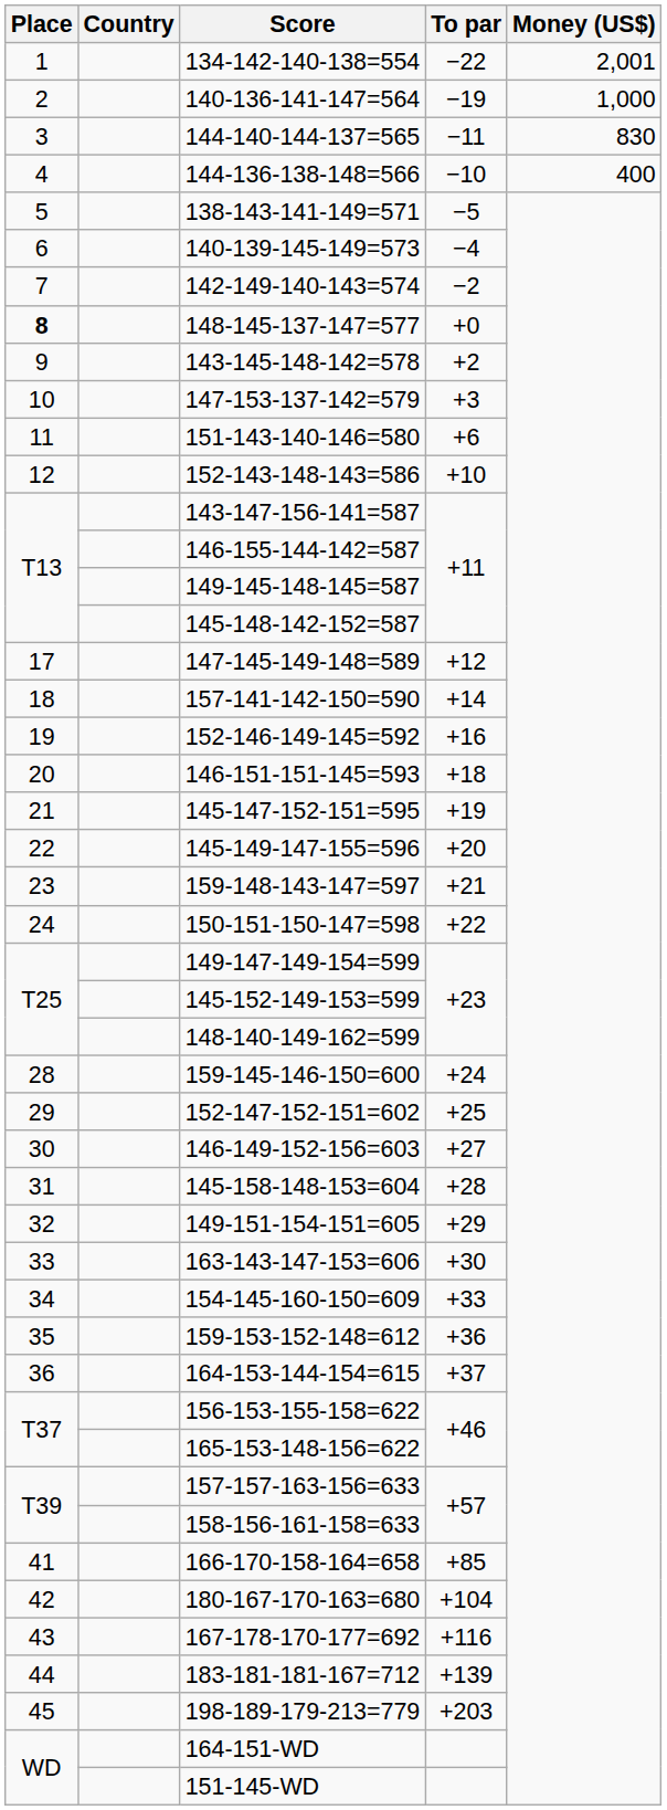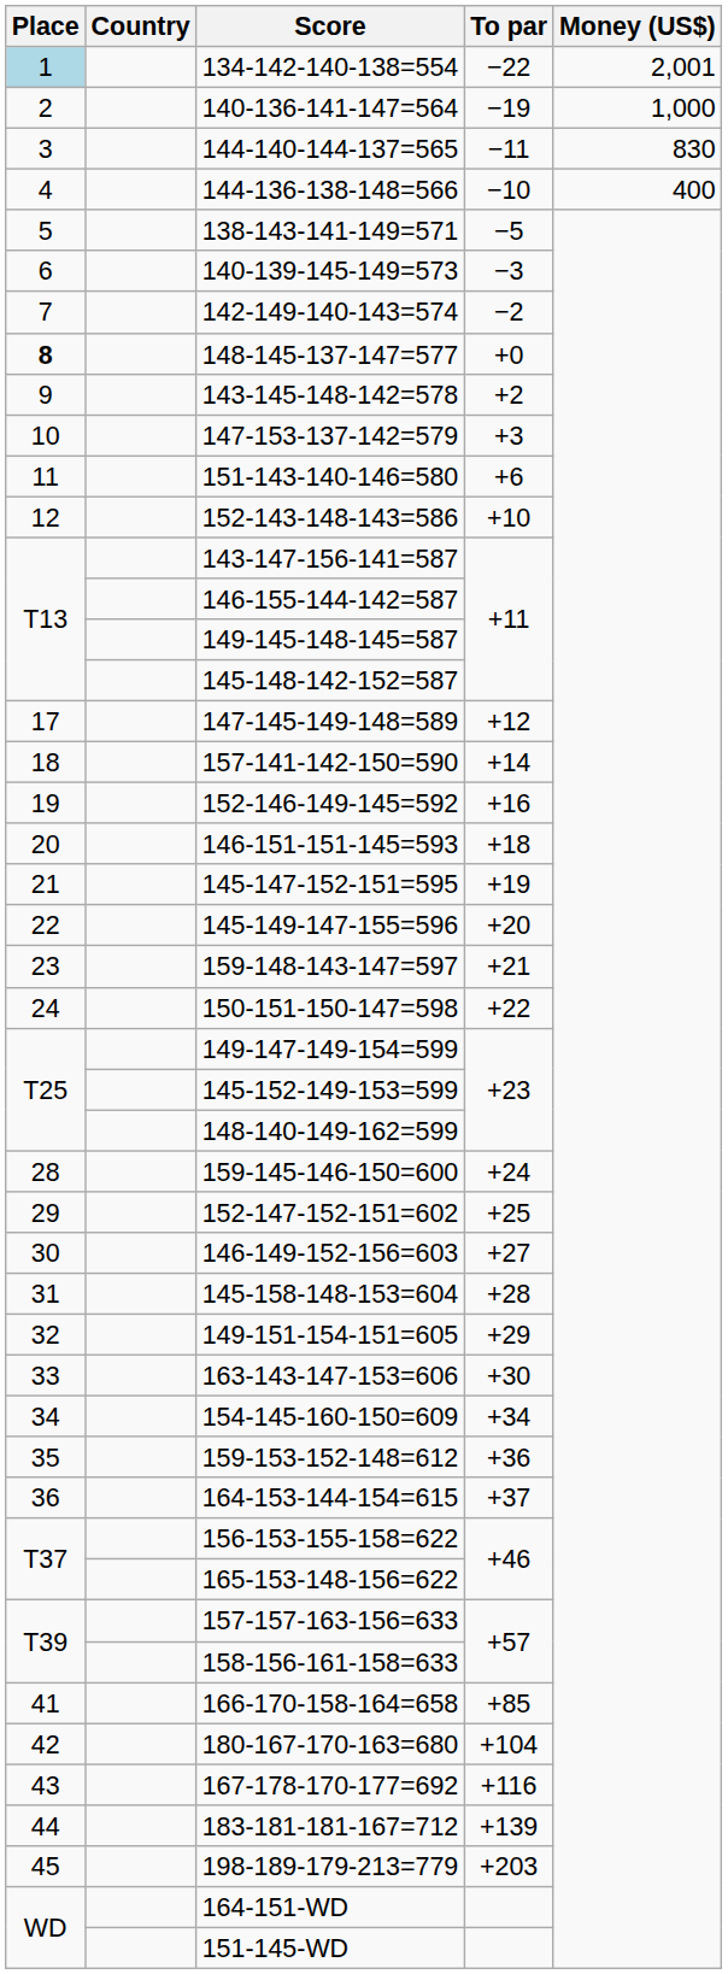 <table class="wikitable" style="font-size:95%;">
 <tr>
 <th>Place</th>
 <th>Country</th>
 <th>Score</th>
 <th>To par</th>
 <th>Money (US$)</th>
 </tr>
 <tr>
-<td align=center>1</td>
+<td align=center style="background: lightblue;">1</td>
 <td></td>
 <td>134-142-140-138=554</td>
 <td align=center>−22</td>
 <td align=right>2,001</td>
 </tr>
 <tr>
 <td align=center>2</td>
 <td></td>
 <td>140-136-141-147=564</td>
 <td align=center>−19</td>
 <td align=right>1,000</td>
 </tr>
 <tr>
 <td align=center>3</td>
 <td></td>
 <td>144-140-144-137=565</td>
 <td align=center>−11</td>
 <td align=right>830</td>
 </tr>
 <tr>
 <td align=center>4</td>
 <td></td>
 <td>144-136-138-148=566</td>
 <td align=center>−10</td>
 <td align=right>400</td>
 </tr>
 <tr>
 <td align=center>5</td>
 <td></td>
 <td>138-143-141-149=571</td>
 <td align=center>−5</td>
 <td rowspan=43></td>
 </tr>
 <tr>
 <td align=center>6</td>
 <td></td>
 <td>140-139-145-149=573</td>
-<td align=center>−4</td>
+<td align=center>−3</td>
 </tr>
 <tr>
 <td align=center>7</td>
 <td></td>
 <td>142-149-140-143=574</td>
 <td align=center>−2</td>
 </tr>
 <tr>
 <td align=center><strong>8</strong></td>
 <td></td>
 <td>148-145-137-147=577</td>
 <td align=center>+0</td>
 </tr>
 <tr>
 <td align=center>9</td>
 <td></td>
 <td>143-145-148-142=578</td>
 <td align=center>+2</td>
 </tr>
 <tr>
 <td align=center>10</td>
 <td></td>
 <td>147-153-137-142=579</td>
 <td align=center>+3</td>
 </tr>
 <tr>
 <td align=center>11</td>
 <td></td>
 <td>151-143-140-146=580</td>
 <td align=center>+6</td>
 </tr>
 <tr>
 <td align=center>12</td>
 <td></td>
 <td>152-143-148-143=586</td>
 <td align=center>+10</td>
 </tr>
 <tr>
 <td rowspan=4 align=center>T13</td>
 <td></td>
 <td>143-147-156-141=587</td>
 <td rowspan=4 align=center>+11</td>
 </tr>
 <tr>
 <td></td>
 <td>146-155-144-142=587</td>
 </tr>
 <tr>
 <td></td>
 <td>149-145-148-145=587</td>
 </tr>
 <tr>
 <td></td>
 <td>145-148-142-152=587</td>
 </tr>
 <tr>
 <td align=center>17</td>
 <td></td>
 <td>147-145-149-148=589</td>
 <td align=center>+12</td>
 </tr>
 <tr>
 <td align=center>18</td>
 <td></td>
 <td>157-141-142-150=590</td>
 <td align=center>+14</td>
 </tr>
 <tr>
 <td align=center>19</td>
 <td></td>
 <td>152-146-149-145=592</td>
 <td align=center>+16</td>
 </tr>
 <tr>
 <td align=center>20</td>
 <td></td>
 <td>146-151-151-145=593</td>
 <td align=center>+18</td>
 </tr>
 <tr>
 <td align=center>21</td>
 <td></td>
 <td>145-147-152-151=595</td>
 <td align=center>+19</td>
 </tr>
 <tr>
 <td align=center>22</td>
 <td></td>
 <td>145-149-147-155=596</td>
 <td align=center>+20</td>
 </tr>
 <tr>
 <td align=center>23</td>
 <td></td>
 <td>159-148-143-147=597</td>
 <td align=center>+21</td>
 </tr>
 <tr>
 <td align=center>24</td>
 <td></td>
 <td>150-151-150-147=598</td>
 <td align=center>+22</td>
 </tr>
 <tr>
 <td rowspan=3 align=center>T25</td>
 <td></td>
 <td>149-147-149-154=599</td>
 <td rowspan=3 align=center>+23</td>
 </tr>
 <tr>
 <td></td>
 <td>145-152-149-153=599</td>
 </tr>
 <tr>
 <td></td>
 <td>148-140-149-162=599</td>
 </tr>
 <tr>
 <td align=center>28</td>
 <td></td>
 <td>159-145-146-150=600</td>
 <td align=center>+24</td>
 </tr>
 <tr>
 <td align=center>29</td>
 <td></td>
 <td>152-147-152-151=602</td>
 <td align=center>+25</td>
 </tr>
 <tr>
 <td align=center>30</td>
 <td></td>
 <td>146-149-152-156=603</td>
 <td align=center>+27</td>
 </tr>
 <tr>
 <td align=center>31</td>
 <td></td>
 <td>145-158-148-153=604</td>
 <td align=center>+28</td>
 </tr>
 <tr>
 <td align=center>32</td>
 <td></td>
 <td>149-151-154-151=605</td>
 <td align=center>+29</td>
 </tr>
 <tr>
 <td align=center>33</td>
 <td></td>
 <td>163-143-147-153=606</td>
 <td align=center>+30</td>
 </tr>
 <tr>
 <td align=center>34</td>
 <td></td>
 <td>154-145-160-150=609</td>
-<td align=center>+33</td>
+<td align=center>+34</td>
 </tr>
 <tr>
 <td align=center>35</td>
 <td></td>
 <td>159-153-152-148=612</td>
 <td align=center>+36</td>
 </tr>
 <tr>
 <td align=center>36</td>
 <td></td>
 <td>164-153-144-154=615</td>
 <td align=center>+37</td>
 </tr>
 <tr>
 <td rowspan=2 align=center>T37</td>
 <td></td>
 <td>156-153-155-158=622</td>
 <td rowspan=2 align=center>+46</td>
 </tr>
 <tr>
 <td></td>
 <td>165-153-148-156=622</td>
 </tr>
 <tr>
 <td rowspan=2 align=center>T39</td>
 <td></td>
 <td>157-157-163-156=633</td>
 <td rowspan=2 align=center>+57</td>
 </tr>
 <tr>
 <td></td>
 <td>158-156-161-158=633</td>
 </tr>
 <tr>
 <td align=center>41</td>
 <td></td>
 <td>166-170-158-164=658</td>
 <td align=center>+85</td>
 </tr>
 <tr>
 <td align=center>42</td>
 <td></td>
 <td>180-167-170-163=680</td>
 <td align=center>+104</td>
 </tr>
 <tr>
 <td align=center>43</td>
 <td></td>
 <td>167-178-170-177=692</td>
 <td align=center>+116</td>
 </tr>
 <tr>
 <td align=center>44</td>
 <td></td>
 <td>183-181-181-167=712</td>
 <td align=center>+139</td>
 </tr>
 <tr>
 <td align=center>45</td>
 <td></td>
 <td>198-189-179-213=779</td>
 <td align=center>+203</td>
 </tr>
 <tr>
 <td rowspan=2 align=center>WD</td>
 <td></td>
 <td>164-151-WD</td>
 <td></td>
 </tr>
 <tr>
 <td></td>
 <td>151-145-WD</td>
 <td></td>
 </tr>
 </table>
